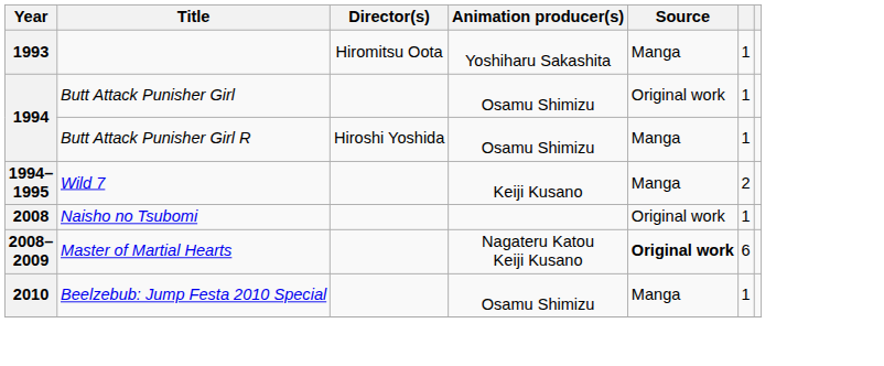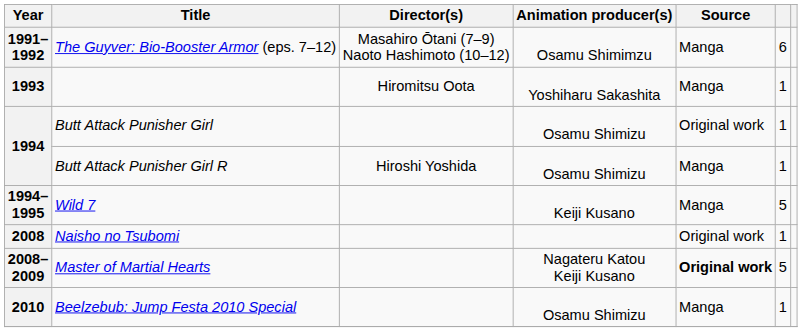 <table class="wikitable sortable plainrowheaders">
 <tr>
 <th scope="col" class="unsortable" width=10>Year</th>
 <th scope="col">Title</th>
 <th scope="col">Director(s)</th>
 <th scope="col">Animation producer(s)</th>
 <th scope="col">Source</th>
 <th scope="col"></th>
 <th scope="col" class="unsortable"></th>
+</tr>
+<tr>
+<th scope="row">1991–1992</th>
+<td><em><a href='#'>The Guyver: Bio-Booster Armor</a></em> (eps. 7–12)</td>
+<td style=text-align:center>Masahiro Ōtani (7–9)<br>Naoto Hashimoto (10–12)</td>
+<td style=text-align:center><br>Osamu Shimimzu</td>
+<td>Manga</td>
+<td>6</td>
+<td></td>
 </tr>
 <tr>
 <th scope="row">1993</th>
 <td><em></em></td>
 <td style=text-align:center>Hiromitsu Oota</td>
 <td style=text-align:center><br>Yoshiharu Sakashita</td>
 <td>Manga</td>
 <td>1</td>
 <td></td>
 </tr>
 <tr>
 <th scope="row" rowspan="2">1994</th>
 <td><em>Butt Attack Punisher Girl</em></td>
 <td style=text-align:center></td>
 <td style=text-align:center><br>Osamu Shimizu</td>
 <td>Original work</td>
 <td>1</td>
 <td></td>
 </tr>
 <tr>
 <td><em>Butt Attack Punisher Girl R</em></td>
 <td style=text-align:center>Hiroshi Yoshida</td>
 <td style=text-align:center><br>Osamu Shimizu</td>
 <td>Manga</td>
 <td>1</td>
 </tr>
 <tr>
 <th scope="row">1994–1995</th>
 <td><em><a href='#'>Wild 7</a></em></td>
 <td style=text-align:center></td>
 <td style=text-align:center><br>Keiji Kusano</td>
 <td>Manga</td>
-<td>2</td>
+<td>5</td>
 <td></td>
 </tr>
 <tr>
 <th scope="row">2008</th>
 <td><em><a href='#'>Naisho no Tsubomi</a></em></td>
 <td style=text-align:center></td>
 <td style=text-align:center></td>
 <td>Original work</td>
 <td>1</td>
 <td></td>
 </tr>
 <tr>
 <th scope="row">2008–2009</th>
 <td><em><a href='#'>Master of Martial Hearts</a></em></td>
 <td style=text-align:center></td>
 <td style=text-align:center>Nagateru Katou<br>Keiji Kusano</td>
 <td><strong>Original work</strong></td>
-<td>6</td>
+<td>5</td>
 <td></td>
 </tr>
 <tr>
 <th scope="row">2010</th>
 <td><em><a href='#'>Beelzebub: Jump Festa 2010 Special</a></em></td>
 <td style=text-align:center></td>
 <td style=text-align:center><br>Osamu Shimizu</td>
 <td>Manga</td>
 <td>1</td>
 <td></td>
 </tr>
 <tr>
 </tr>
 </table>
